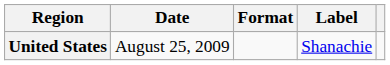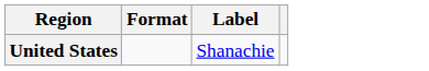 <table class="wikitable plainrowheaders">
 <tr>
 <th scope="col">Region</th>
-<th scope="col">Date</th>
 <th scope="col">Format</th>
 <th scope="col">Label</th>
 <th scope="col"></th>
 </tr>
 <tr>
 <th scope="row">United States</th>
-<td rowspan="1">August 25, 2009</td>
 <td rowspan="1"></td>
 <td rowspan="1"><a href='#'>Shanachie</a></td>
 <td align="center"></td>
 </tr>
 </table>
